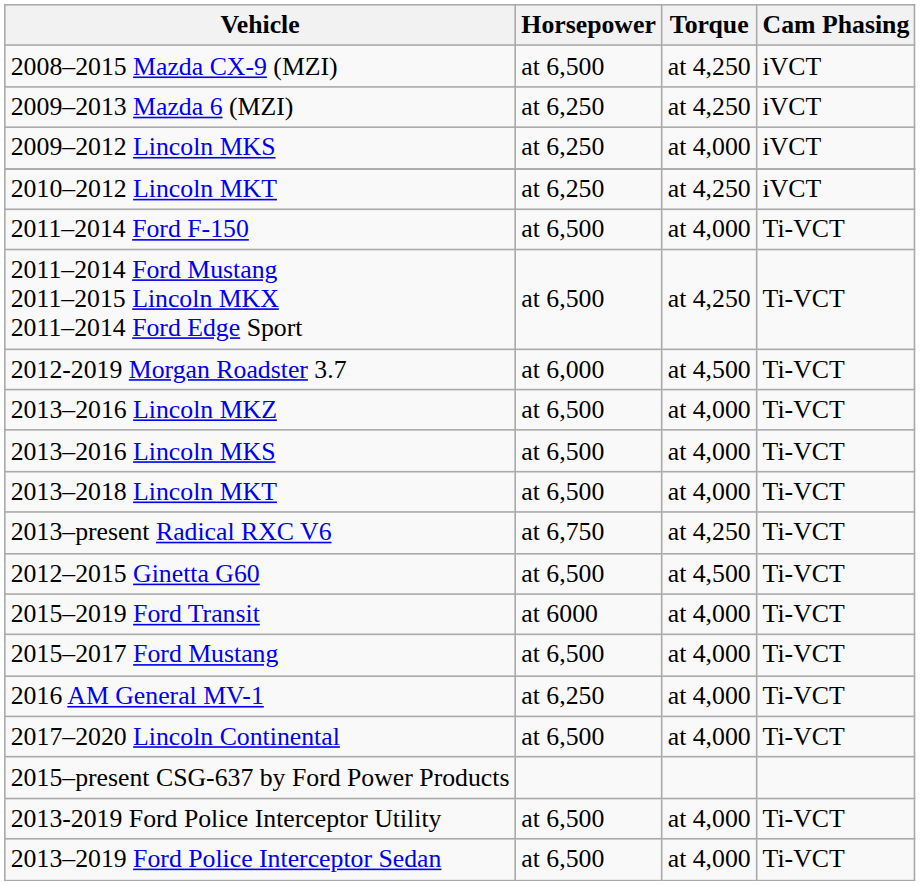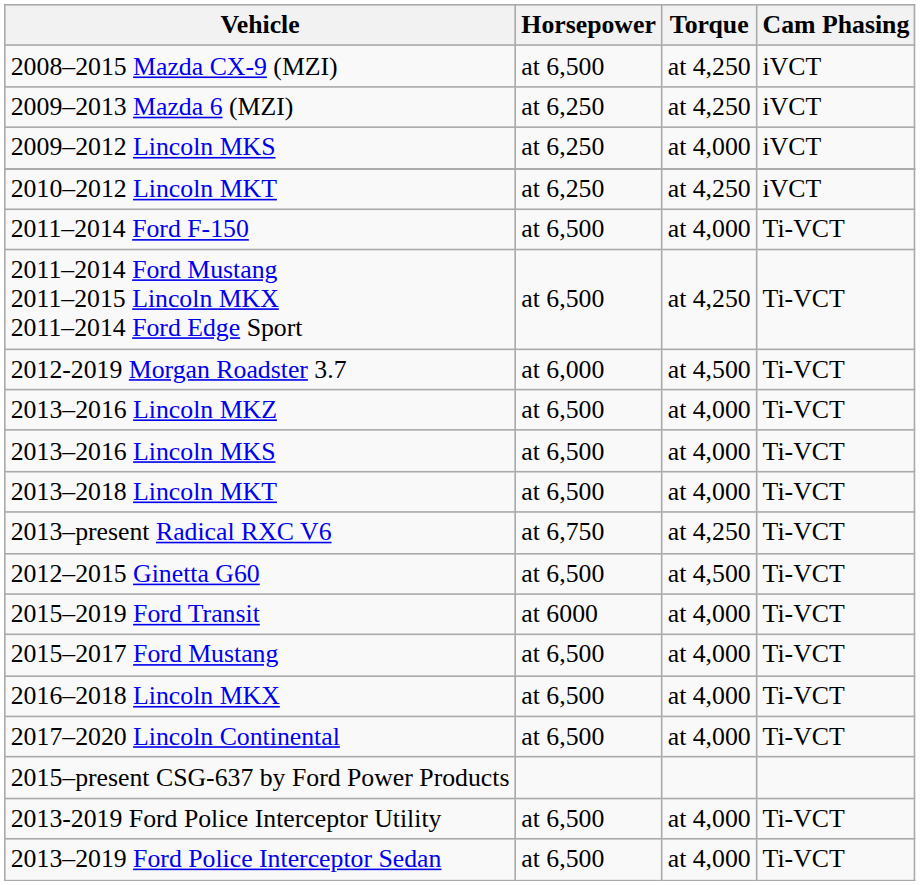 <table class="wikitable sortable">
 <tr>
 <th>Vehicle</th>
 <th>Horsepower</th>
 <th>Torque</th>
 <th>Cam Phasing</th>
 </tr>
 <tr>
 <td>2008–2015 <a href='#'>Mazda CX-9</a> (MZI)</td>
 <td> at 6,500</td>
 <td> at 4,250</td>
 <td>iVCT</td>
 </tr>
 <tr>
 <td>2009–2013 <a href='#'>Mazda 6</a> (MZI)</td>
 <td> at 6,250</td>
 <td> at 4,250</td>
 <td>iVCT</td>
 </tr>
 <tr>
 <td>2009–2012 <a href='#'>Lincoln MKS</a></td>
 <td> at 6,250</td>
 <td> at 4,000</td>
 <td>iVCT</td>
 </tr>
 <tr>
 </tr>
 <tr>
 <td>2010–2012 <a href='#'>Lincoln MKT</a></td>
 <td> at 6,250</td>
 <td> at 4,250</td>
 <td>iVCT</td>
 </tr>
 <tr>
 <td>2011–2014 <a href='#'>Ford F-150</a></td>
 <td> at 6,500</td>
 <td> at 4,000</td>
 <td>Ti-VCT</td>
 </tr>
 <tr>
 <td>2011–2014 <a href='#'>Ford Mustang</a><br>2011–2015 <a href='#'>Lincoln MKX</a><br>2011–2014 <a href='#'>Ford Edge</a> Sport</td>
 <td> at 6,500</td>
 <td> at 4,250</td>
 <td>Ti-VCT</td>
 </tr>
 <tr>
 <td>2012-2019 <a href='#'>Morgan Roadster</a> 3.7</td>
 <td> at 6,000</td>
 <td> at 4,500</td>
 <td>Ti-VCT</td>
 </tr>
 <tr>
 <td>2013–2016 <a href='#'>Lincoln MKZ</a></td>
 <td> at 6,500</td>
 <td> at 4,000</td>
 <td>Ti-VCT</td>
 </tr>
 <tr>
 <td>2013–2016 <a href='#'>Lincoln MKS</a></td>
 <td> at 6,500</td>
 <td> at 4,000</td>
 <td>Ti-VCT</td>
 </tr>
 <tr>
 <td>2013–2018 <a href='#'>Lincoln MKT</a></td>
 <td> at 6,500</td>
 <td> at 4,000</td>
 <td>Ti-VCT</td>
 </tr>
 <tr>
 <td>2013–present <a href='#'>Radical RXC V6</a></td>
 <td> at 6,750</td>
 <td> at 4,250</td>
 <td>Ti-VCT</td>
 </tr>
 <tr>
 <td>2012–2015 <a href='#'>Ginetta G60</a></td>
 <td> at 6,500</td>
 <td> at 4,500</td>
 <td>Ti-VCT</td>
 </tr>
 <tr>
 <td>2015–2019 <a href='#'>Ford Transit</a></td>
 <td> at 6000</td>
 <td> at 4,000</td>
 <td>Ti-VCT</td>
 </tr>
 <tr>
 <td>2015–2017 <a href='#'>Ford Mustang</a></td>
 <td> at 6,500</td>
 <td> at 4,000</td>
 <td>Ti-VCT</td>
 </tr>
 <tr>
-<td>2016 <a href='#'>AM General MV-1</a></td>
-<td> at 6,250</td>
+<td>2016–2018 <a href='#'>Lincoln MKX</a></td>
+<td> at 6,500</td>
 <td> at 4,000</td>
 <td>Ti-VCT</td>
 </tr>
 <tr>
 <td>2017–2020 <a href='#'>Lincoln Continental</a></td>
 <td> at 6,500</td>
 <td> at 4,000</td>
 <td>Ti-VCT</td>
 </tr>
 <tr>
 <td>2015–present CSG-637 by Ford Power Products</td>
 <td></td>
 <td></td>
 <td></td>
 </tr>
 <tr>
 <td>2013-2019 Ford Police Interceptor Utility</td>
 <td> at 6,500</td>
 <td> at 4,000</td>
 <td>Ti-VCT</td>
 </tr>
 <tr>
 <td>2013–2019 <a href='#'>Ford Police Interceptor Sedan</a></td>
 <td> at 6,500</td>
 <td> at 4,000</td>
 <td>Ti-VCT</td>
 </tr>
 </table>
